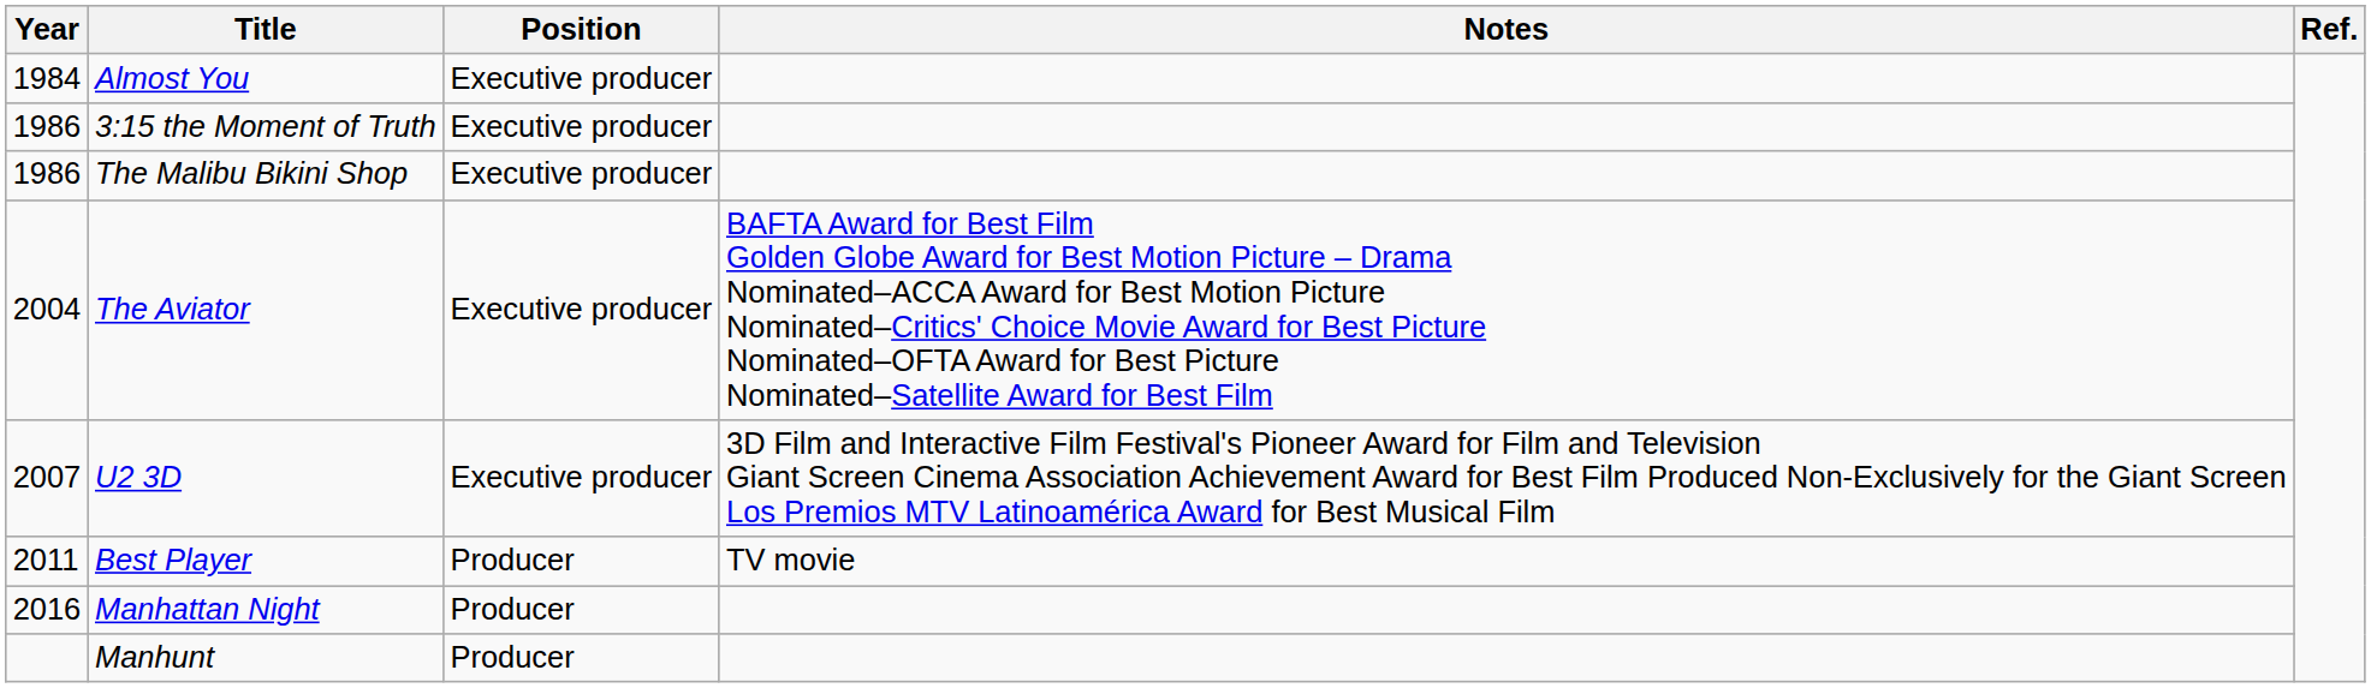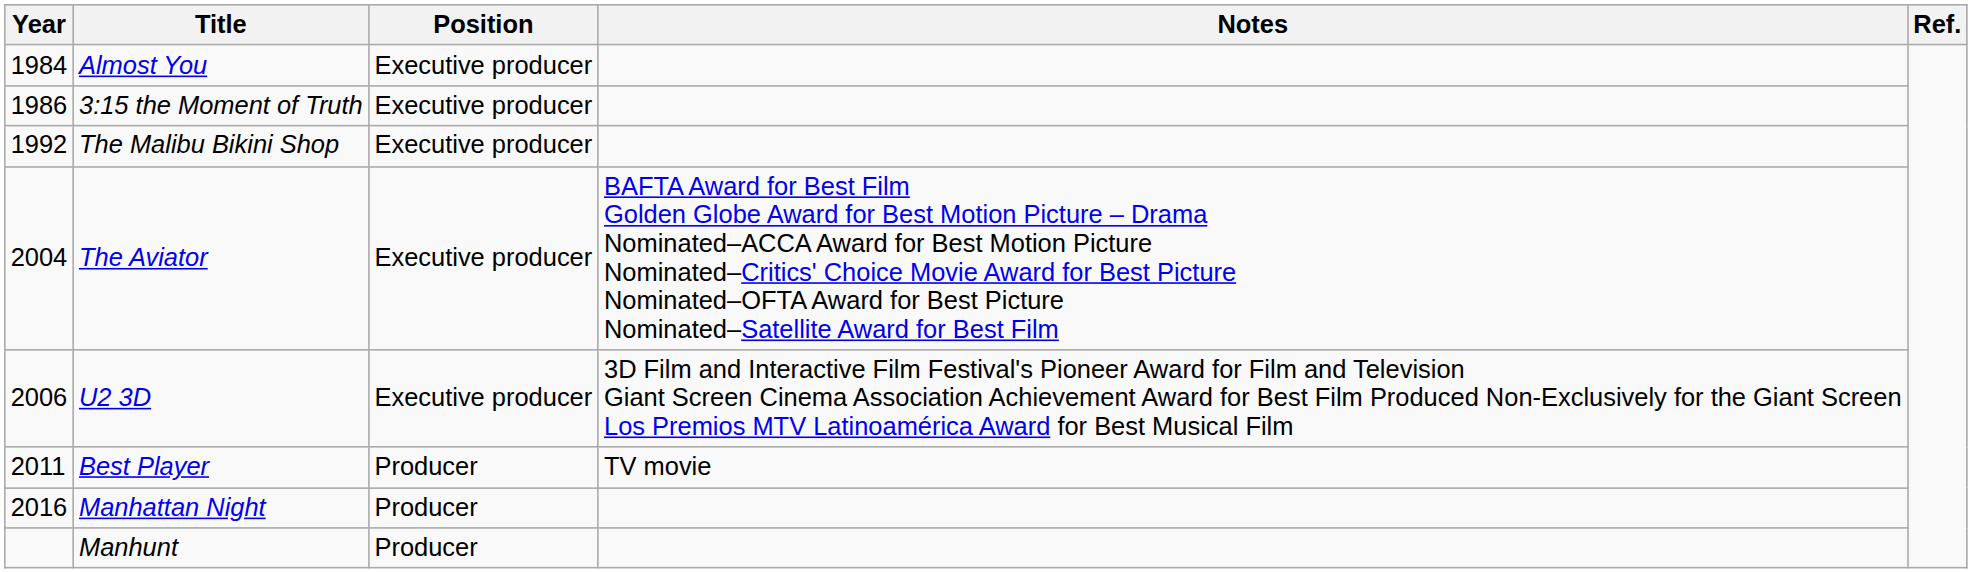 <table class="wikitable">
 <tr>
 <th>Year</th>
 <th>Title</th>
 <th>Position</th>
 <th>Notes</th>
 <th>Ref.</th>
 </tr>
 <tr>
 <td>1984</td>
 <td><em><a href='#'>Almost You</a></em></td>
 <td>Executive producer</td>
 <td></td>
 <td rowspan="8"></td>
 </tr>
 <tr>
 <td>1986</td>
 <td><em>3:15 the Moment of Truth</em></td>
 <td>Executive producer</td>
 <td></td>
 </tr>
 <tr>
-<td>1986</td>
+<td>1992</td>
 <td><em>The Malibu Bikini Shop</em></td>
 <td>Executive producer</td>
 <td></td>
 </tr>
 <tr>
 <td>2004</td>
 <td><em><a href='#'>The Aviator</a></em></td>
 <td>Executive producer</td>
 <td><a href='#'>BAFTA Award for Best Film</a> <br> <a href='#'>Golden Globe Award for Best Motion Picture – Drama</a> <br> Nominated–ACCA Award for Best Motion Picture <br> Nominated–<a href='#'>Critics' Choice Movie Award for Best Picture</a> <br> Nominated–OFTA Award for Best Picture <br> Nominated–<a href='#'>Satellite Award for Best Film</a></td>
 </tr>
 <tr>
-<td>2007</td>
+<td>2006</td>
 <td><em><a href='#'>U2 3D</a></em></td>
 <td>Executive producer</td>
 <td>3D Film and Interactive Film Festival's Pioneer Award for Film and Television <br> Giant Screen Cinema Association Achievement Award for Best Film Produced Non-Exclusively for the Giant Screen <br> <a href='#'>Los Premios MTV Latinoamérica Award</a> for Best Musical Film</td>
 </tr>
 <tr>
 <td>2011</td>
 <td><em><a href='#'>Best Player</a></em></td>
 <td>Producer</td>
 <td>TV movie</td>
 </tr>
 <tr>
 <td>2016</td>
 <td><em><a href='#'>Manhattan Night</a></em></td>
 <td>Producer</td>
 <td></td>
 </tr>
 <tr>
 <td></td>
 <td><em>Manhunt</em></td>
 <td>Producer</td>
 <td></td>
 </tr>
 </table>
